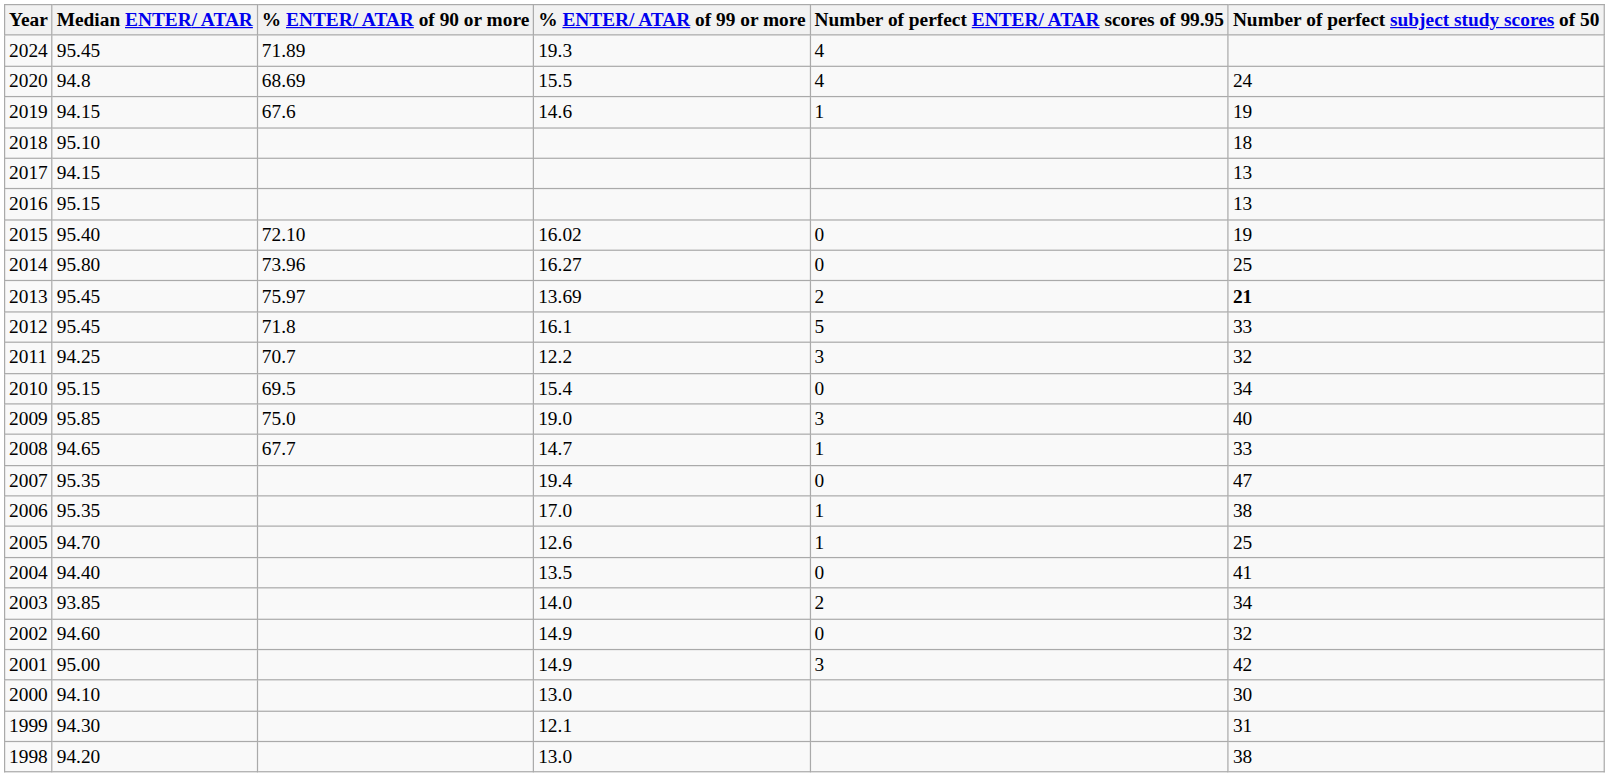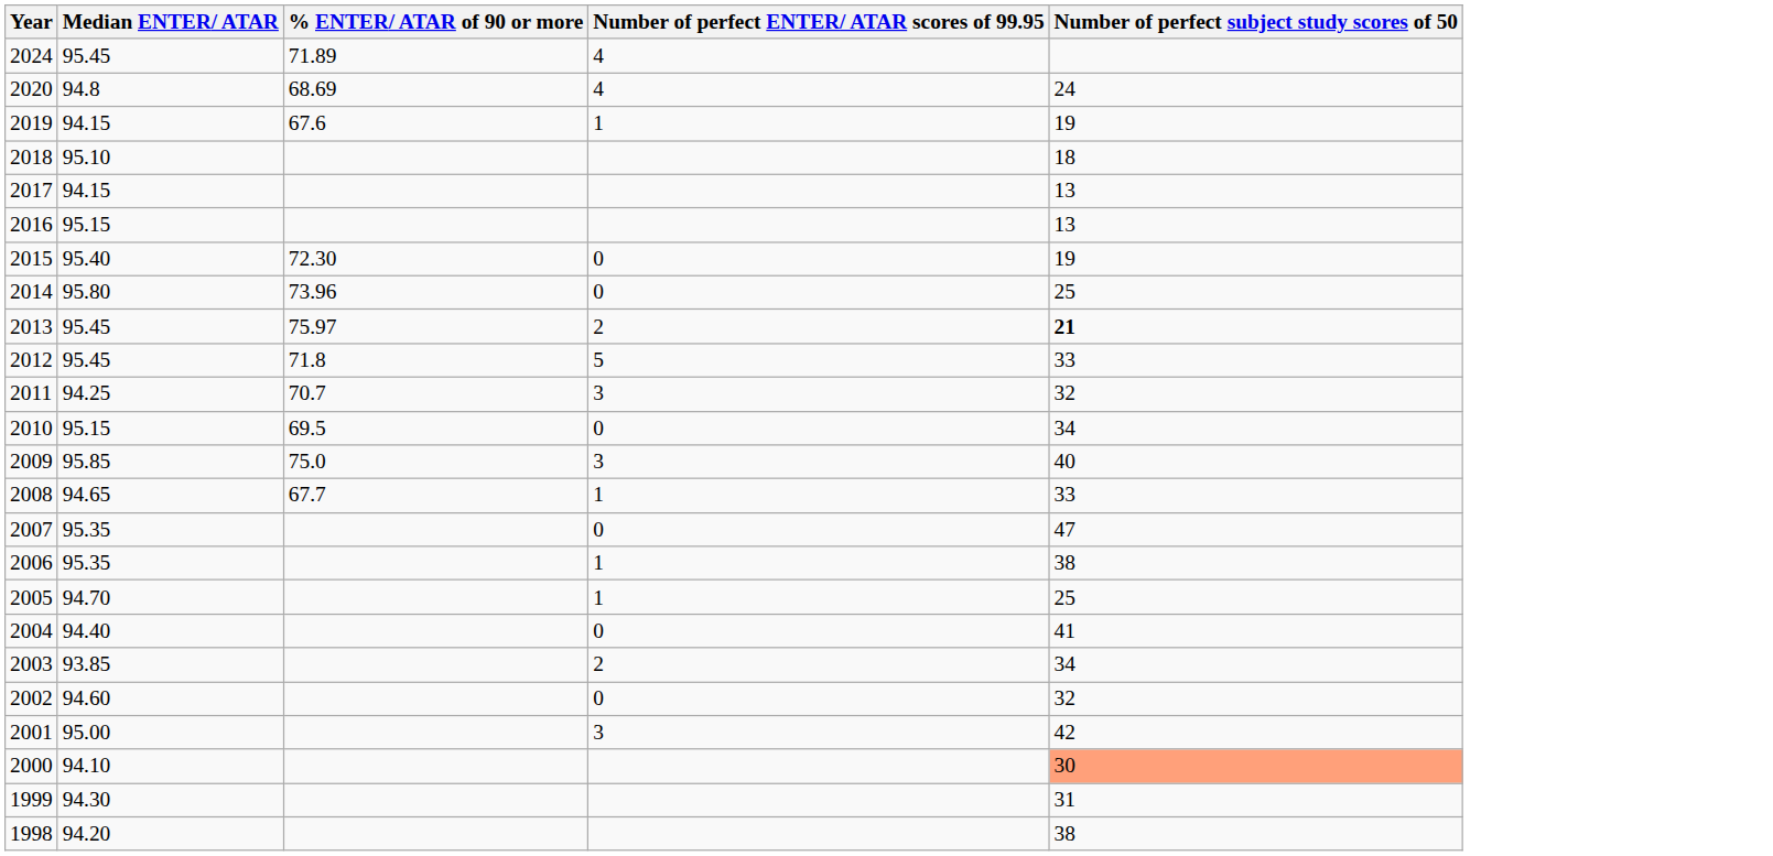 <table class="wikitable sortable mw-collapsible">
 <tr>
 <th>Year</th>
 <th>Median <a href='#'>ENTER</a><a href='#'>/ ATAR</a></th>
 <th>% <a href='#'>ENTER</a><a href='#'>/ ATAR</a> of 90 or more</th>
-<th>% <a href='#'>ENTER</a><a href='#'>/ ATAR</a> of 99 or more</th>
 <th>Number of perfect <a href='#'>ENTER</a><a href='#'>/ ATAR</a> scores of 99.95</th>
 <th>Number of perfect <a href='#'>subject study scores</a> of 50</th>
 </tr>
 <tr>
 <td>2024</td>
 <td>95.45</td>
 <td>71.89</td>
-<td>19.3</td>
 <td>4</td>
 <td></td>
 </tr>
 <tr>
 <td>2020</td>
 <td>94.8</td>
 <td>68.69</td>
-<td>15.5</td>
 <td>4</td>
 <td>24</td>
 </tr>
 <tr>
 <td>2019</td>
 <td>94.15</td>
 <td>67.6</td>
-<td>14.6</td>
 <td>1</td>
 <td>19</td>
 </tr>
 <tr>
 <td>2018</td>
 <td>95.10</td>
-<td></td>
 <td></td>
 <td></td>
 <td>18</td>
 </tr>
 <tr>
 <td>2017</td>
 <td>94.15</td>
 <td></td>
 <td></td>
-<td></td>
 <td>13</td>
 </tr>
 <tr>
 <td>2016</td>
 <td>95.15</td>
 <td></td>
 <td></td>
-<td></td>
 <td>13</td>
 </tr>
 <tr>
 <td>2015</td>
 <td>95.40</td>
-<td>72.10</td>
-<td>16.02</td>
+<td>72.30</td>
 <td>0</td>
 <td>19</td>
 </tr>
 <tr>
 <td>2014</td>
 <td>95.80</td>
 <td>73.96</td>
-<td>16.27</td>
 <td>0</td>
 <td>25</td>
 </tr>
 <tr>
 <td>2013</td>
 <td>95.45</td>
 <td>75.97</td>
-<td>13.69</td>
 <td>2</td>
 <td><strong>21</strong></td>
 </tr>
 <tr>
 <td>2012</td>
 <td>95.45</td>
 <td>71.8</td>
-<td>16.1</td>
 <td>5</td>
 <td>33</td>
 </tr>
 <tr>
 <td>2011</td>
 <td>94.25</td>
 <td>70.7</td>
-<td>12.2</td>
 <td>3</td>
 <td>32</td>
 </tr>
 <tr>
 <td>2010</td>
 <td>95.15</td>
 <td>69.5</td>
-<td>15.4</td>
 <td>0</td>
 <td>34</td>
 </tr>
 <tr>
 <td>2009</td>
 <td>95.85</td>
 <td>75.0</td>
-<td>19.0</td>
 <td>3</td>
 <td>40</td>
 </tr>
 <tr>
 <td>2008</td>
 <td>94.65</td>
 <td>67.7</td>
-<td>14.7</td>
 <td>1</td>
 <td>33</td>
 </tr>
 <tr>
 <td>2007</td>
 <td>95.35</td>
 <td></td>
-<td>19.4</td>
 <td>0</td>
 <td>47</td>
 </tr>
 <tr>
 <td>2006</td>
 <td>95.35</td>
 <td></td>
-<td>17.0</td>
 <td>1</td>
 <td>38</td>
 </tr>
 <tr>
 <td>2005</td>
 <td>94.70</td>
 <td></td>
-<td>12.6</td>
 <td>1</td>
 <td>25</td>
 </tr>
 <tr>
 <td>2004</td>
 <td>94.40</td>
 <td></td>
-<td>13.5</td>
 <td>0</td>
 <td>41</td>
 </tr>
 <tr>
 <td>2003</td>
 <td>93.85</td>
 <td></td>
-<td>14.0</td>
 <td>2</td>
 <td>34</td>
 </tr>
 <tr>
 <td>2002</td>
 <td>94.60</td>
 <td></td>
-<td>14.9</td>
 <td>0</td>
 <td>32</td>
 </tr>
 <tr>
 <td>2001</td>
 <td>95.00</td>
 <td></td>
-<td>14.9</td>
 <td>3</td>
 <td>42</td>
 </tr>
 <tr>
 <td>2000</td>
 <td>94.10</td>
 <td></td>
-<td>13.0</td>
 <td></td>
-<td>30</td>
+<td style="background: lightsalmon;">30</td>
 </tr>
 <tr>
 <td>1999</td>
 <td>94.30</td>
 <td></td>
-<td>12.1</td>
 <td></td>
 <td>31</td>
 </tr>
 <tr>
 <td>1998</td>
 <td>94.20</td>
 <td></td>
-<td>13.0</td>
 <td></td>
 <td>38</td>
 </tr>
 </table>
